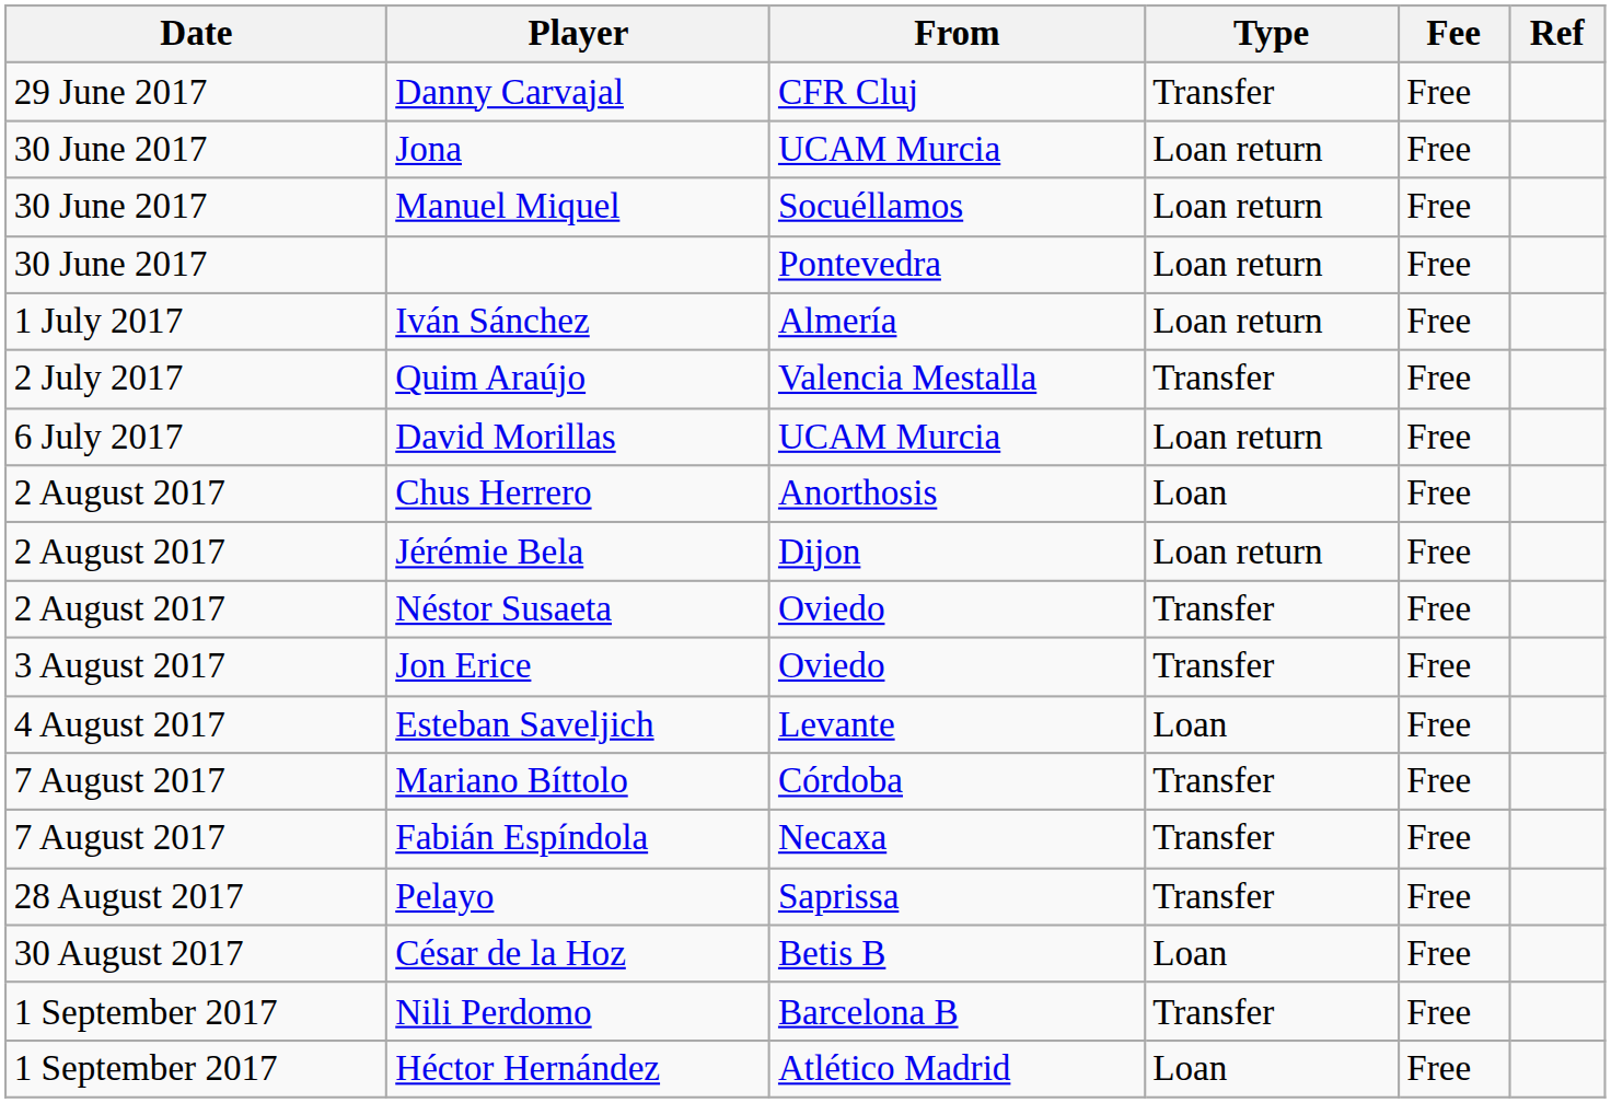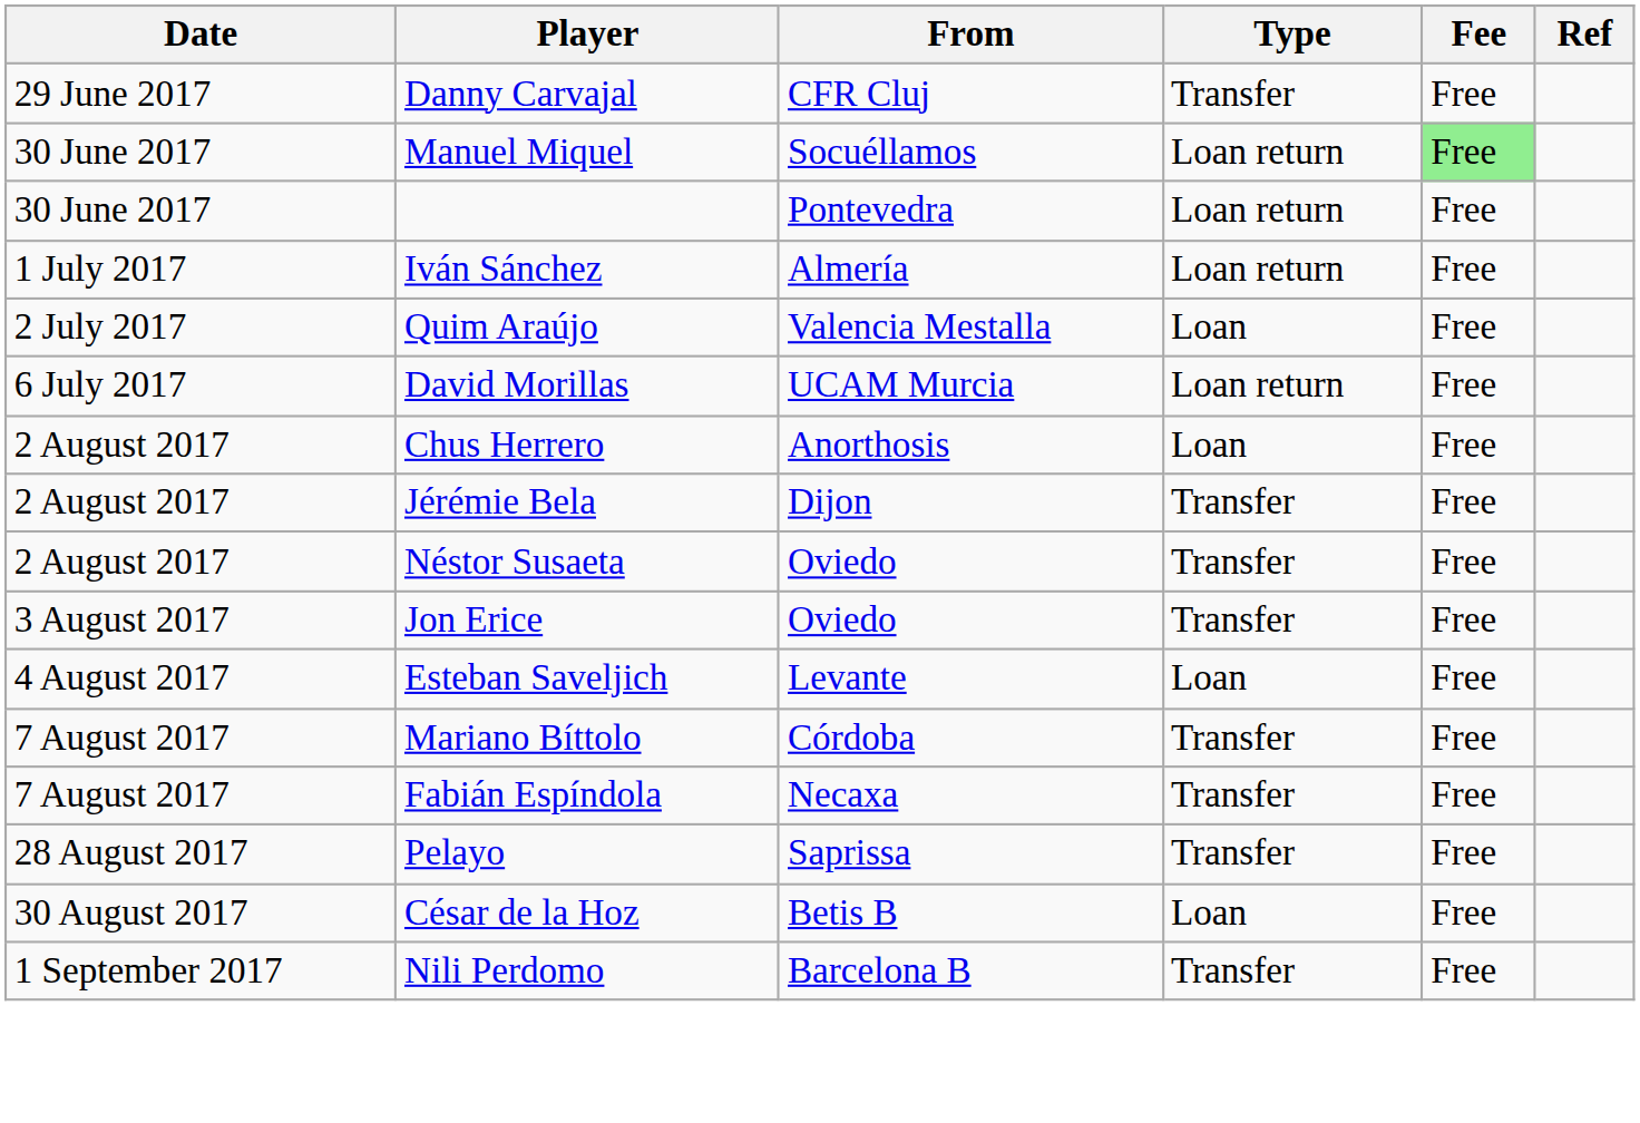 <table class="wikitable" style="width:80%;">
 <tr>
 <th><strong>Date</strong></th>
 <th><strong>Player</strong></th>
 <th><strong>From</strong></th>
 <th><strong>Type</strong></th>
 <th><strong>Fee</strong></th>
 <th><strong>Ref</strong></th>
 </tr>
 <tr>
 <td>29 June 2017</td>
 <td> <a href='#'>Danny Carvajal</a></td>
 <td> <a href='#'>CFR Cluj</a></td>
 <td>Transfer</td>
 <td>Free</td>
 <td></td>
 </tr>
 <tr>
 <td>30 June 2017</td>
-<td> <a href='#'>Jona</a></td>
-<td> <a href='#'>UCAM Murcia</a></td>
-<td>Loan return</td>
-<td>Free</td>
-<td></td>
-</tr>
-<tr>
-<td>30 June 2017</td>
 <td> <a href='#'>Manuel Miquel</a></td>
 <td> <a href='#'>Socuéllamos</a></td>
 <td>Loan return</td>
-<td>Free</td>
+<td style="background: lightgreen;">Free</td>
 <td></td>
 </tr>
 <tr>
 <td>30 June 2017</td>
 <td> </td>
 <td> <a href='#'>Pontevedra</a></td>
 <td>Loan return</td>
 <td>Free</td>
 <td></td>
 </tr>
 <tr>
 <td>1 July 2017</td>
 <td> <a href='#'>Iván Sánchez</a></td>
 <td> <a href='#'>Almería</a></td>
 <td>Loan return</td>
 <td>Free</td>
 <td></td>
 </tr>
 <tr>
 <td>2 July 2017</td>
 <td> <a href='#'>Quim Araújo</a></td>
 <td> <a href='#'>Valencia Mestalla</a></td>
-<td>Transfer</td>
+<td>Loan</td>
 <td>Free</td>
 <td></td>
 </tr>
 <tr>
 <td>6 July 2017</td>
 <td> <a href='#'>David Morillas</a></td>
 <td> <a href='#'>UCAM Murcia</a></td>
 <td>Loan return</td>
 <td>Free</td>
 <td></td>
 </tr>
 <tr>
 <td>2 August 2017</td>
 <td> <a href='#'>Chus Herrero</a></td>
 <td> <a href='#'>Anorthosis</a></td>
 <td>Loan</td>
 <td>Free</td>
 <td></td>
 </tr>
 <tr>
 <td>2 August 2017</td>
 <td> <a href='#'>Jérémie Bela</a></td>
 <td> <a href='#'>Dijon</a></td>
-<td>Loan return</td>
+<td>Transfer</td>
 <td>Free</td>
 <td></td>
 </tr>
 <tr>
 <td>2 August 2017</td>
 <td> <a href='#'>Néstor Susaeta</a></td>
 <td> <a href='#'>Oviedo</a></td>
 <td>Transfer</td>
 <td>Free</td>
 <td></td>
 </tr>
 <tr>
 <td>3 August 2017</td>
 <td> <a href='#'>Jon Erice</a></td>
 <td> <a href='#'>Oviedo</a></td>
 <td>Transfer</td>
 <td>Free</td>
 <td></td>
 </tr>
 <tr>
 <td>4 August 2017</td>
 <td> <a href='#'>Esteban Saveljich</a></td>
 <td> <a href='#'>Levante</a></td>
 <td>Loan</td>
 <td>Free</td>
 <td></td>
 </tr>
 <tr>
 <td>7 August 2017</td>
 <td> <a href='#'>Mariano Bíttolo</a></td>
 <td> <a href='#'>Córdoba</a></td>
 <td>Transfer</td>
 <td>Free</td>
 <td></td>
 </tr>
 <tr>
 <td>7 August 2017</td>
 <td> <a href='#'>Fabián Espíndola</a></td>
 <td> <a href='#'>Necaxa</a></td>
 <td>Transfer</td>
 <td>Free</td>
 <td></td>
 </tr>
 <tr>
 <td>28 August 2017</td>
 <td> <a href='#'>Pelayo</a></td>
 <td> <a href='#'>Saprissa</a></td>
 <td>Transfer</td>
 <td>Free</td>
 <td></td>
 </tr>
 <tr>
 <td>30 August 2017</td>
 <td> <a href='#'>César de la Hoz</a></td>
 <td> <a href='#'>Betis B</a></td>
 <td>Loan</td>
 <td>Free</td>
 <td></td>
 </tr>
 <tr>
 <td>1 September 2017</td>
 <td> <a href='#'>Nili Perdomo</a></td>
 <td> <a href='#'>Barcelona B</a></td>
 <td>Transfer</td>
 <td>Free</td>
 <td></td>
 </tr>
-<tr>
-<td>1 September 2017</td>
-<td> <a href='#'>Héctor Hernández</a></td>
-<td> <a href='#'>Atlético Madrid</a></td>
-<td>Loan</td>
-<td>Free</td>
-<td></td>
-</tr>
 </table>
